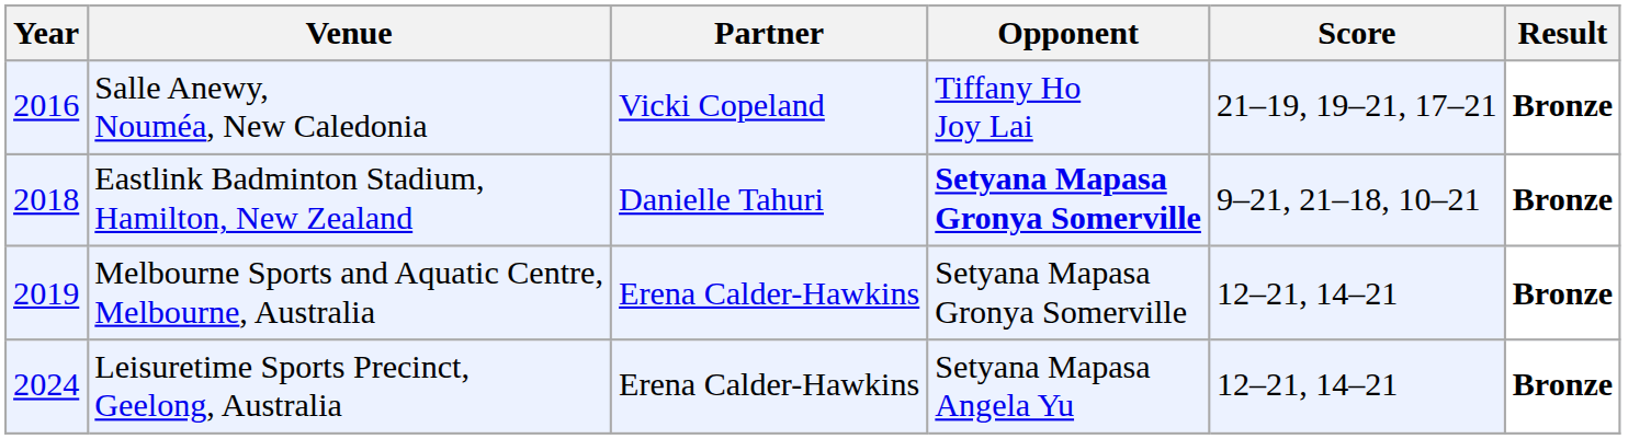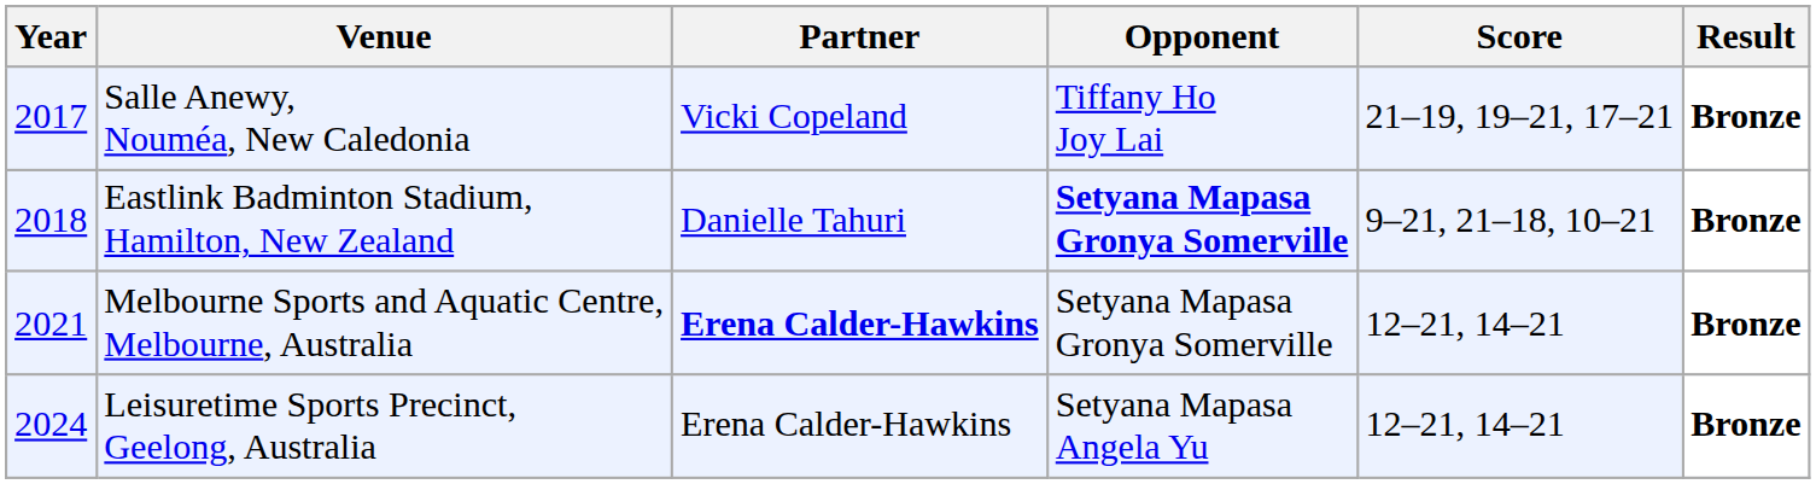 <table class="sortable wikitable" style="font-size: 90%;">
 <tr>
 <th>Year</th>
 <th>Venue</th>
 <th>Partner</th>
 <th>Opponent</th>
 <th>Score</th>
 <th>Result</th>
 </tr>
 <tr style="background:#ECF2FF">
-<td align="center"><a href='#'>2016</a></td>
+<td align="center"><a href='#'>2017</a></td>
 <td align="left">Salle Anewy,<br><a href='#'>Nouméa</a>, New Caledonia</td>
 <td align="left"> <a href='#'>Vicki Copeland</a></td>
 <td align="left"> <a href='#'>Tiffany Ho</a> <br>  <a href='#'>Joy Lai</a></td>
 <td align="left">21–19, 19–21, 17–21</td>
 <td style="text-align:left; background:white"> <strong>Bronze</strong></td>
 </tr>
 <tr style="background:#ECF2FF">
 <td align="center"><a href='#'>2018</a></td>
 <td align="left">Eastlink Badminton Stadium,<br><a href='#'>Hamilton, New Zealand</a></td>
 <td align="left"> <a href='#'>Danielle Tahuri</a></td>
 <td align="left"><strong> <a href='#'>Setyana Mapasa</a> <br>  <a href='#'>Gronya Somerville</a></strong></td>
 <td align="left">9–21, 21–18, 10–21</td>
 <td style="text-align:left; background:white"> <strong>Bronze</strong></td>
 </tr>
 <tr style="background:#ECF2FF">
-<td align="center"><a href='#'>2019</a></td>
+<td align="center"><a href='#'>2021</a></td>
 <td align="left">Melbourne Sports and Aquatic Centre,<br><a href='#'>Melbourne</a>, Australia</td>
-<td align="left"> <a href='#'>Erena Calder-Hawkins</a></td>
+<td align="left"><strong> <a href='#'>Erena Calder-Hawkins</a></strong></td>
 <td align="left"> Setyana Mapasa<br>  Gronya Somerville</td>
 <td align="left">12–21, 14–21</td>
 <td style="text-align:left; background:white"> <strong>Bronze</strong></td>
 </tr>
 <tr style="background:#ECF2FF">
 <td align="center"><a href='#'>2024</a></td>
 <td align="left">Leisuretime Sports Precinct,<br><a href='#'>Geelong</a>, Australia</td>
 <td align="left"> Erena Calder-Hawkins</td>
 <td align="left"> Setyana Mapasa<br>  <a href='#'>Angela Yu</a></td>
 <td align="left">12–21, 14–21</td>
 <td style="text-align:left; background:white"> <strong>Bronze</strong></td>
 </tr>
 </table>
